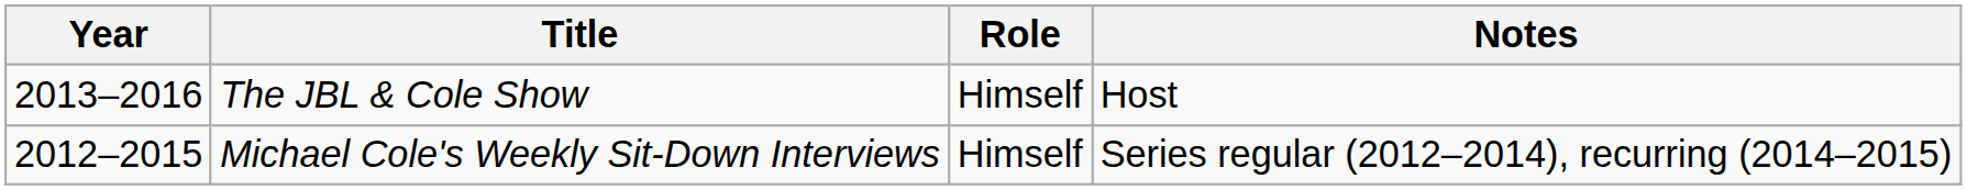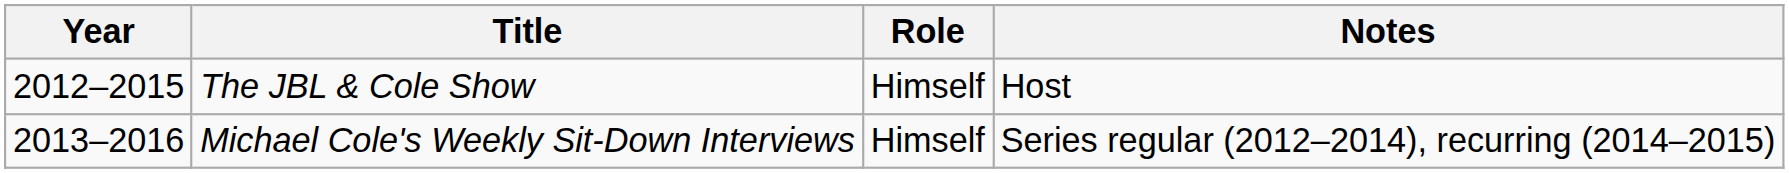 <table class="wikitable sortable">
 <tr>
 <th>Year</th>
 <th>Title</th>
 <th>Role</th>
 <th class="unsortable">Notes</th>
 </tr>
 <tr>
-<td>2013–2016</td>
+<td>2012–2015</td>
 <td><em>The JBL & Cole Show</em></td>
 <td>Himself</td>
 <td>Host</td>
 </tr>
 <tr>
-<td>2012–2015</td>
+<td>2013–2016</td>
 <td><em>Michael Cole's Weekly Sit-Down Interviews</em></td>
 <td>Himself</td>
 <td>Series regular (2012–2014), recurring (2014–2015)</td>
 </tr>
 </table>
